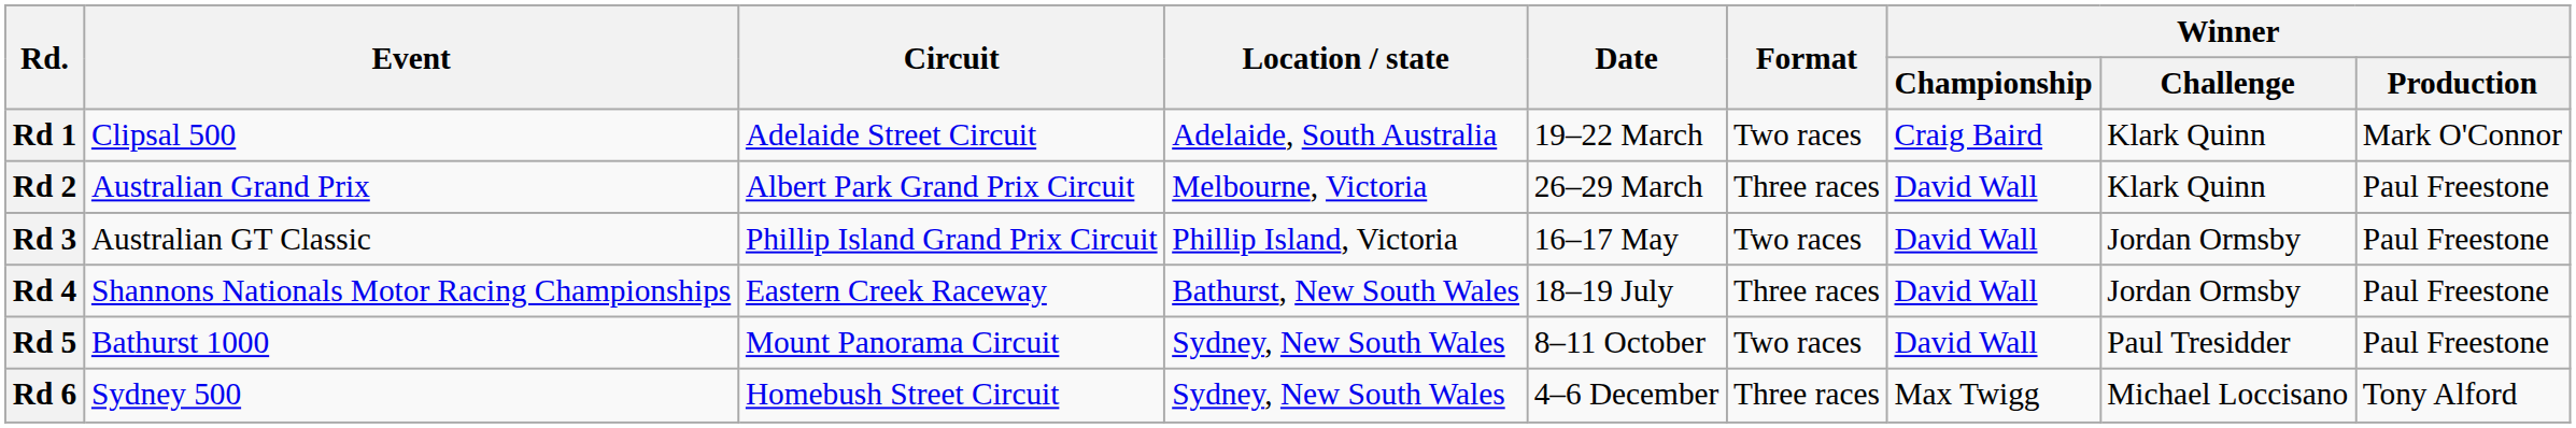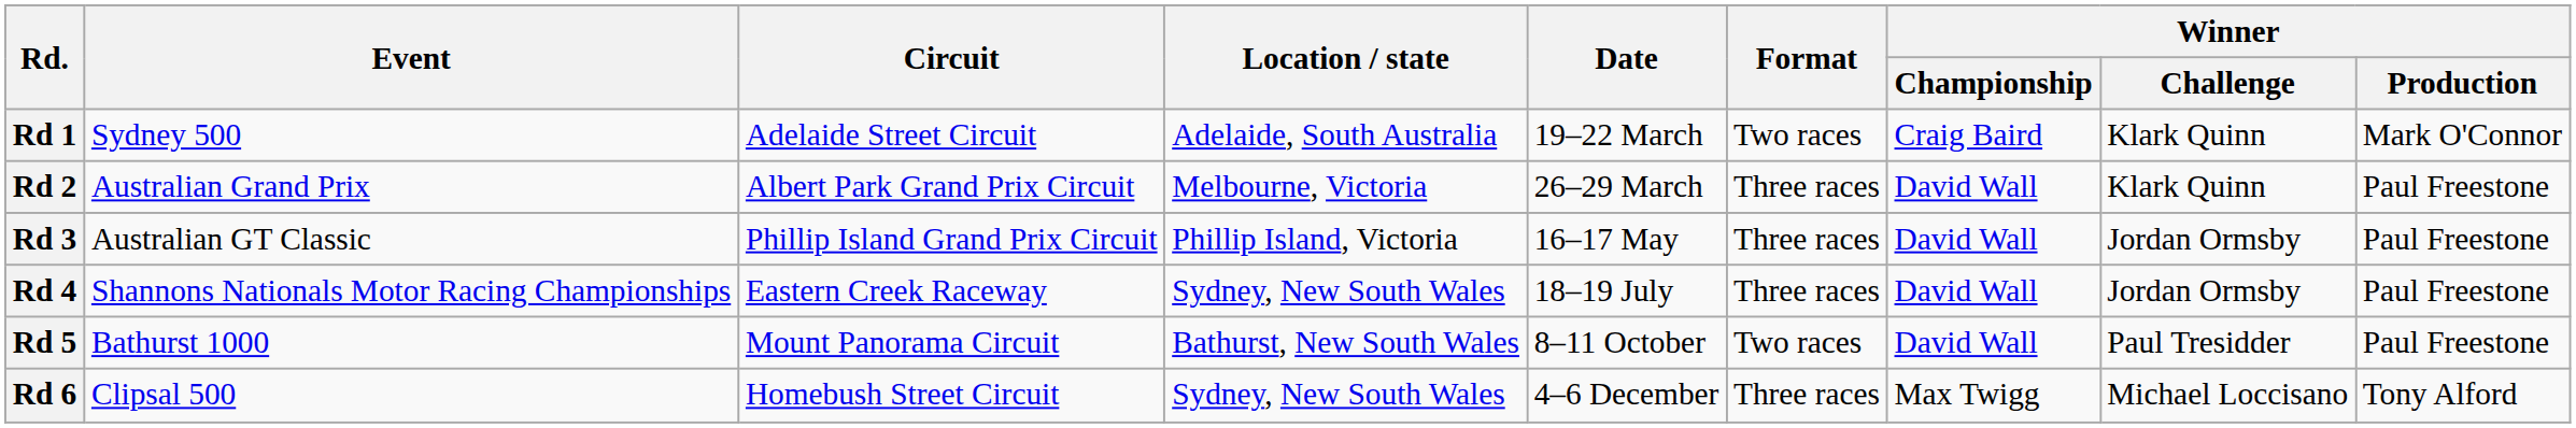 <table class="wikitable" style="font-size: 95%;">
 <tr>
 <th rowspan=2>Rd.</th>
 <th rowspan=2>Event</th>
 <th rowspan=2>Circuit</th>
 <th rowspan=2>Location / state</th>
 <th rowspan=2>Date</th>
 <th rowspan=2>Format</th>
 <th colspan=3>Winner</th>
 </tr>
 <tr>
 <th>Championship</th>
 <th>Challenge</th>
 <th>Production</th>
 </tr>
 <tr>
 <th>Rd 1</th>
-<td><a href='#'>Clipsal 500</a></td>
+<td><a href='#'>Sydney 500</a></td>
 <td><a href='#'>Adelaide Street Circuit</a></td>
 <td><a href='#'>Adelaide</a>, <a href='#'>South Australia</a></td>
 <td>19–22 March</td>
 <td>Two races</td>
 <td><a href='#'>Craig Baird</a></td>
 <td>Klark Quinn</td>
 <td>Mark O'Connor</td>
 </tr>
 <tr>
 <th>Rd 2</th>
 <td><a href='#'>Australian Grand Prix</a></td>
 <td><a href='#'>Albert Park Grand Prix Circuit</a></td>
 <td><a href='#'>Melbourne</a>, <a href='#'>Victoria</a></td>
 <td>26–29 March</td>
 <td>Three races</td>
 <td><a href='#'>David Wall</a></td>
 <td>Klark Quinn</td>
 <td>Paul Freestone</td>
 </tr>
 <tr>
 <th>Rd 3</th>
 <td>Australian GT Classic</td>
 <td><a href='#'>Phillip Island Grand Prix Circuit</a></td>
 <td><a href='#'>Phillip Island</a>, Victoria</td>
 <td>16–17 May</td>
-<td>Two races</td>
+<td>Three races</td>
 <td><a href='#'>David Wall</a></td>
 <td>Jordan Ormsby</td>
 <td>Paul Freestone</td>
 </tr>
 <tr>
 <th>Rd 4</th>
 <td><a href='#'>Shannons Nationals Motor Racing Championships</a></td>
 <td><a href='#'>Eastern Creek Raceway</a></td>
-<td><a href='#'>Bathurst</a>, <a href='#'>New South Wales</a></td>
+<td><a href='#'>Sydney</a>, <a href='#'>New South Wales</a></td>
 <td>18–19 July</td>
 <td>Three races</td>
 <td><a href='#'>David Wall</a></td>
 <td>Jordan Ormsby</td>
 <td>Paul Freestone</td>
 </tr>
 <tr>
 <th>Rd 5</th>
 <td><a href='#'>Bathurst 1000</a></td>
 <td><a href='#'>Mount Panorama Circuit</a></td>
-<td><a href='#'>Sydney</a>, <a href='#'>New South Wales</a></td>
+<td><a href='#'>Bathurst</a>, <a href='#'>New South Wales</a></td>
 <td>8–11 October</td>
 <td>Two races</td>
 <td><a href='#'>David Wall</a></td>
 <td>Paul Tresidder</td>
 <td>Paul Freestone</td>
 </tr>
 <tr>
 <th>Rd 6</th>
-<td><a href='#'>Sydney 500</a></td>
+<td><a href='#'>Clipsal 500</a></td>
 <td><a href='#'>Homebush Street Circuit</a></td>
 <td><a href='#'>Sydney</a>, <a href='#'>New South Wales</a></td>
 <td>4–6 December</td>
 <td>Three races</td>
 <td>Max Twigg</td>
 <td>Michael Loccisano</td>
 <td>Tony Alford</td>
 </tr>
 </table>
